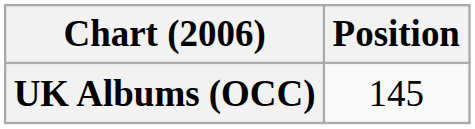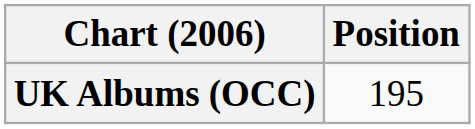 <table class="wikitable plainrowheaders" style="text-align:center">
 <tr>
 <th scope="col">Chart (2006)</th>
 <th scope="col">Position</th>
 </tr>
 <tr>
 <th scope="row">UK Albums (OCC)</th>
-<td>145</td>
+<td>195</td>
 </tr>
 </table>
